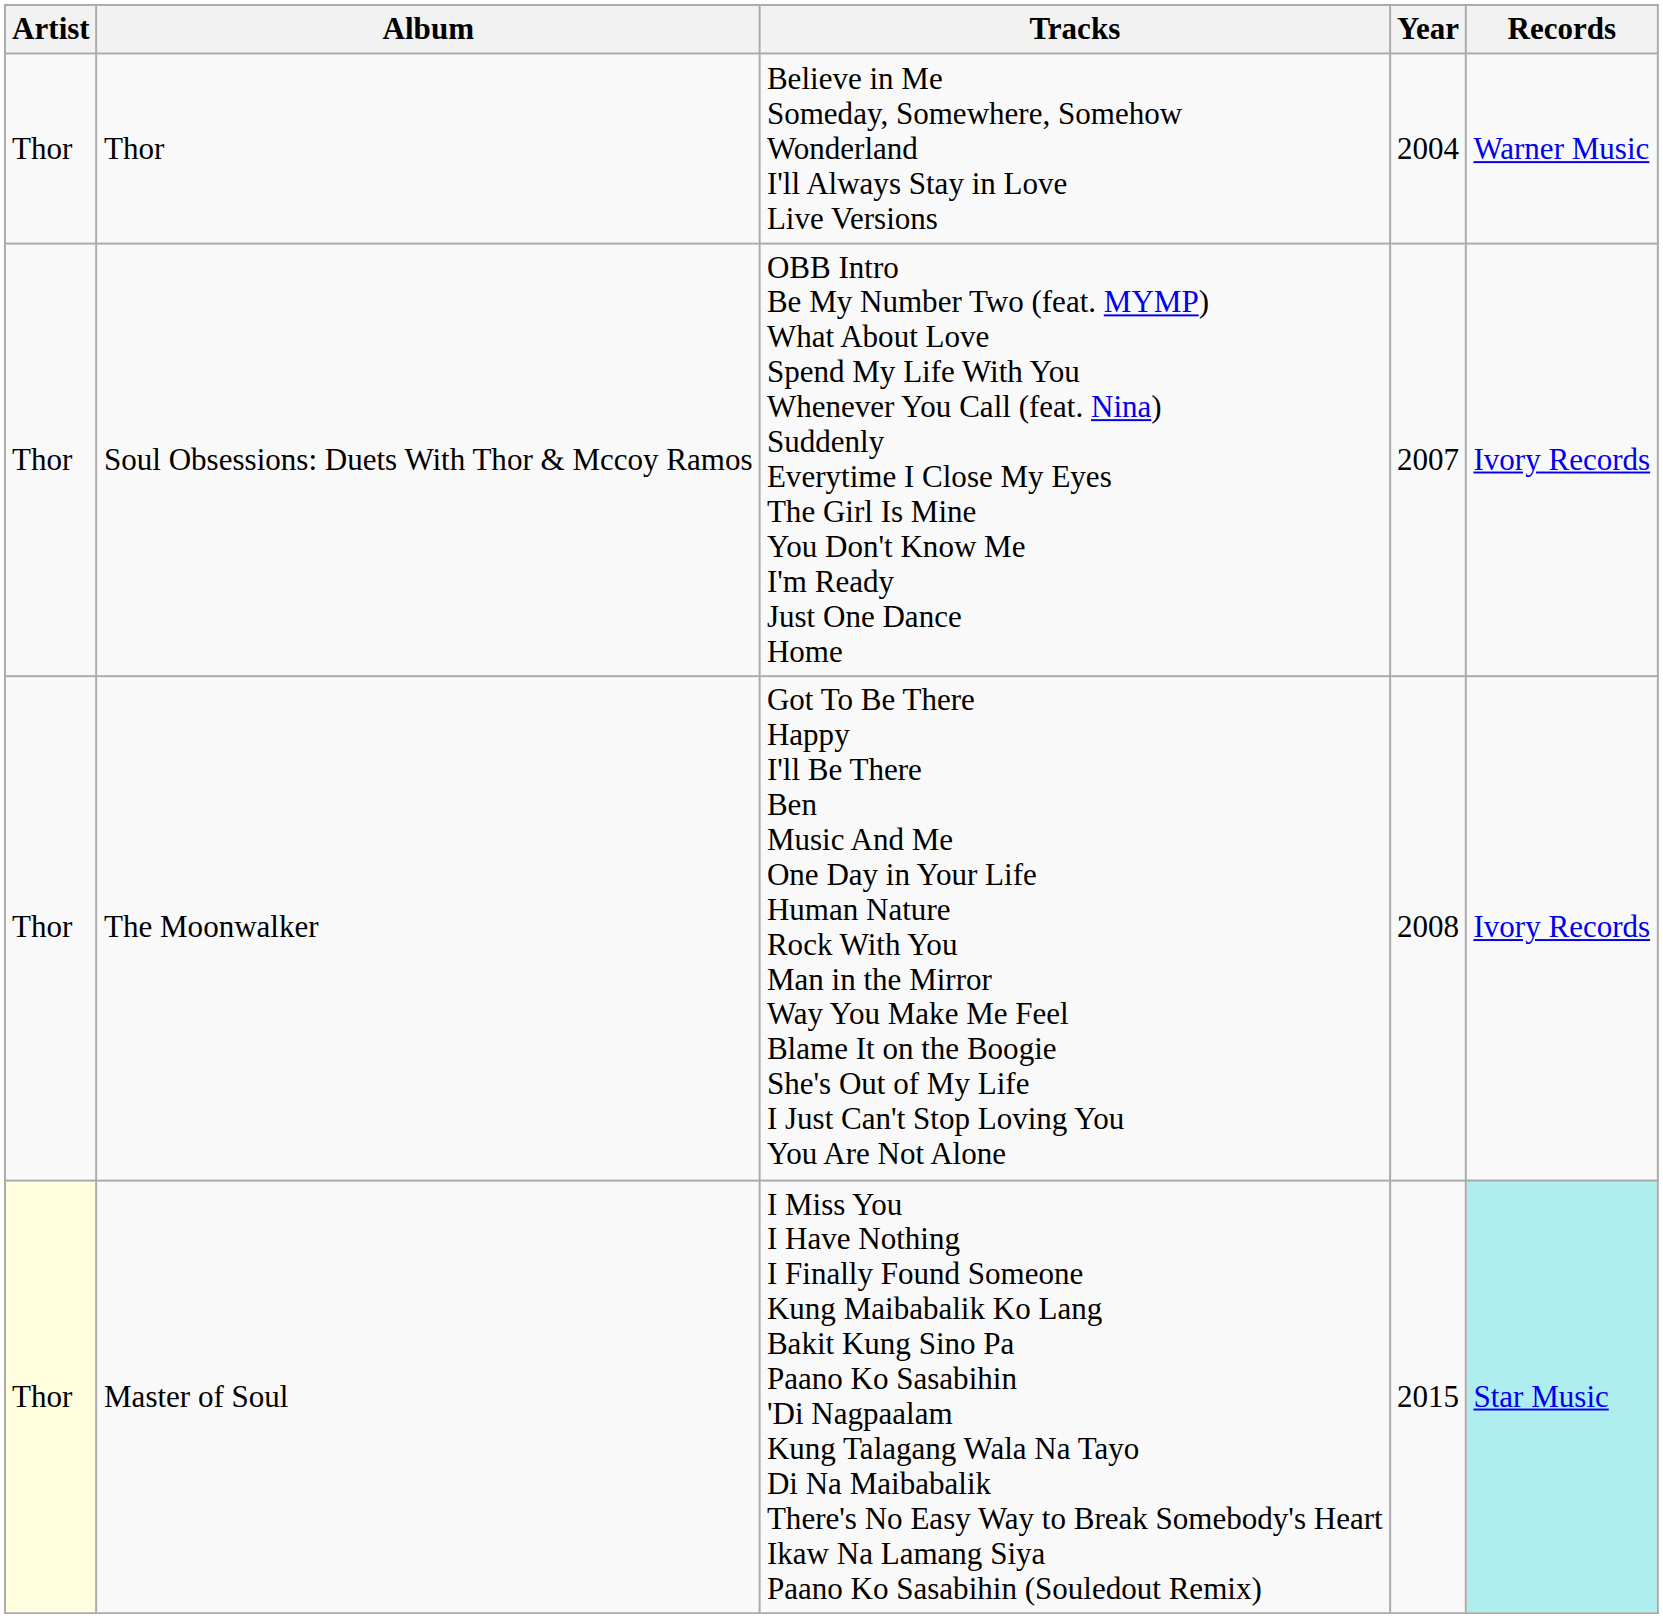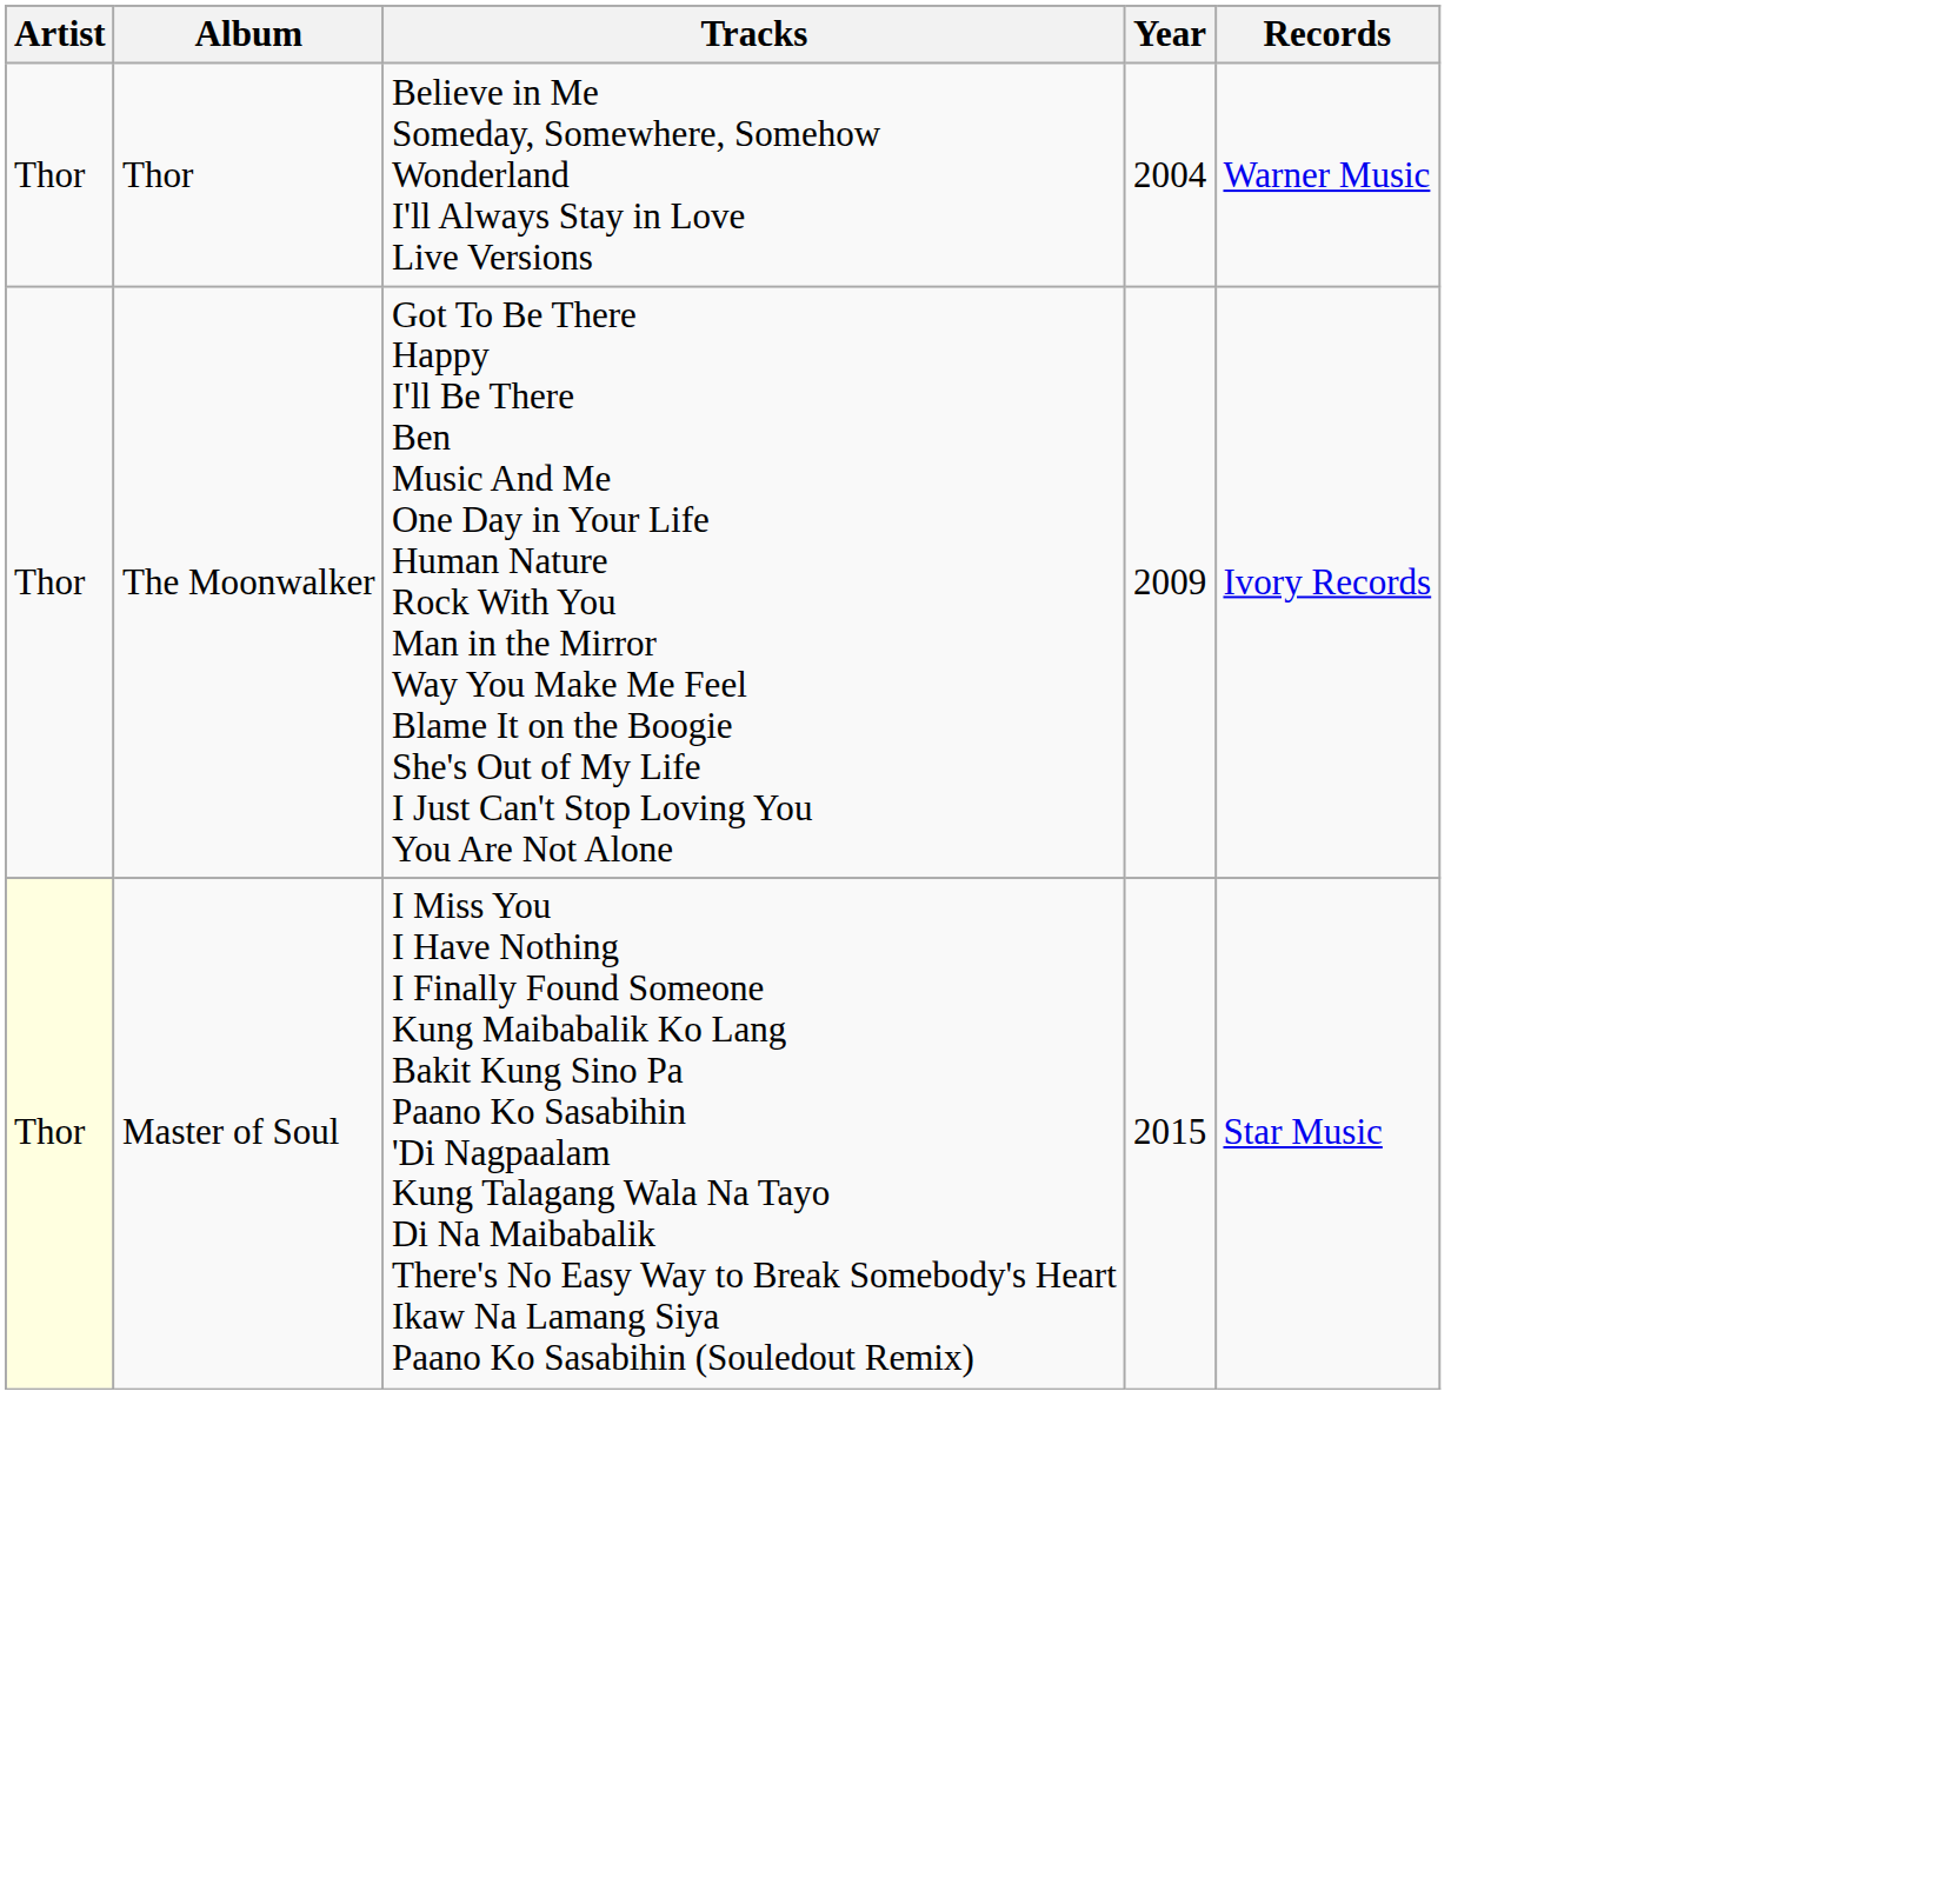 <table class="wikitable">
 <tr>
 <th>Artist</th>
 <th>Album</th>
 <th>Tracks</th>
 <th>Year</th>
 <th>Records</th>
 </tr>
 <tr>
 <td>Thor</td>
 <td>Thor</td>
 <td>Believe in Me <br> Someday, Somewhere, Somehow <br> Wonderland <br> I'll Always Stay in Love <br> Live Versions</td>
 <td>2004</td>
 <td><a href='#'>Warner Music</a></td>
 </tr>
 <tr>
 <td>Thor</td>
-<td>Soul Obsessions: Duets With Thor & Mccoy Ramos</td>
-<td>OBB Intro <br> Be My Number Two (feat. <a href='#'>MYMP</a>) <br> What About Love <br> Spend My Life With You <br> Whenever You Call (feat. <a href='#'>Nina</a>) <br> Suddenly <br> Everytime I Close My Eyes <br> The Girl Is Mine <br> You Don't Know Me <br> I'm Ready <br> Just One Dance <br> Home</td>
-<td>2007</td>
-<td><a href='#'>Ivory Records</a></td>
-</tr>
-<tr>
-<td>Thor</td>
 <td>The Moonwalker</td>
 <td>Got To Be There <br> Happy <br> I'll Be There <br> Ben <br> Music And Me <br> One Day in Your Life <br> Human Nature <br> Rock With You <br> Man in the Mirror <br> Way You Make Me Feel <br> Blame It on the Boogie <br> She's Out of My Life <br> I Just Can't Stop Loving You <br> You Are Not Alone</td>
-<td>2008</td>
+<td>2009</td>
 <td><a href='#'>Ivory Records</a></td>
 </tr>
 <tr>
 <td style="background: lightyellow;">Thor</td>
 <td>Master of Soul</td>
 <td>I Miss You <br> I Have Nothing <br> I Finally Found Someone <br> Kung Maibabalik Ko Lang <br> Bakit Kung Sino Pa <br> Paano Ko Sasabihin <br> 'Di Nagpaalam <br> Kung Talagang Wala Na Tayo <br> Di Na Maibabalik <br> There's No Easy Way to Break Somebody's Heart <br> Ikaw Na Lamang Siya <br> Paano Ko Sasabihin (Souledout Remix)</td>
 <td>2015</td>
-<td style="background: paleturquoise;"><a href='#'>Star Music</a></td>
+<td><a href='#'>Star Music</a></td>
 </tr>
 </table>
